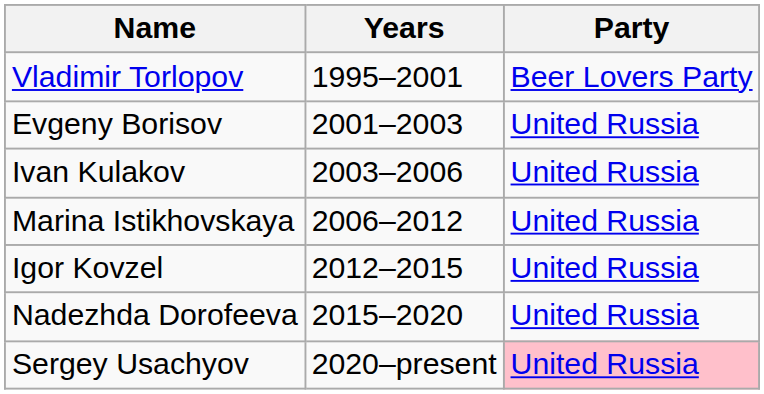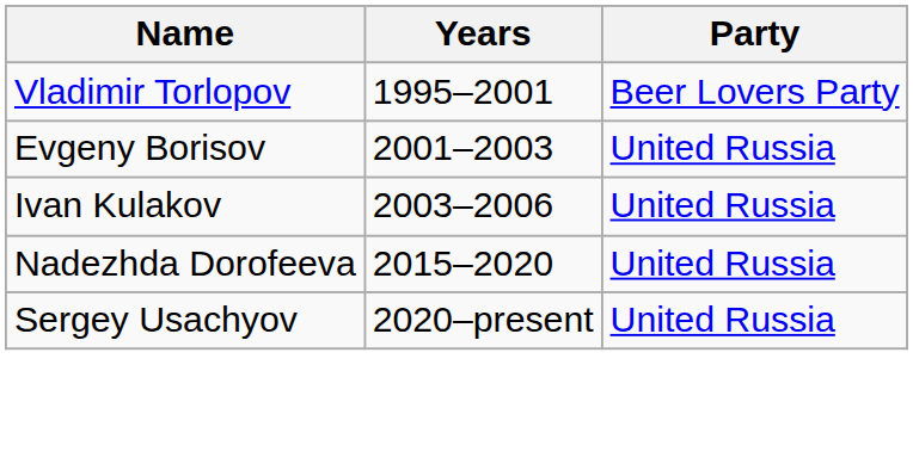 <table class="wikitable">
 <tr>
 <th>Name</th>
 <th>Years</th>
 <th>Party</th>
 </tr>
 <tr>
 <td><a href='#'>Vladimir Torlopov</a></td>
 <td>1995–2001</td>
 <td><a href='#'>Beer Lovers Party</a></td>
 </tr>
 <tr>
 <td>Evgeny Borisov</td>
 <td>2001–2003</td>
 <td><a href='#'>United Russia</a></td>
 </tr>
 <tr>
 <td>Ivan Kulakov</td>
 <td>2003–2006</td>
 <td><a href='#'>United Russia</a></td>
 </tr>
 <tr>
-<td>Marina Istikhovskaya</td>
-<td>2006–2012</td>
-<td><a href='#'>United Russia</a></td>
-</tr>
-<tr>
-<td>Igor Kovzel</td>
-<td>2012–2015</td>
-<td><a href='#'>United Russia</a></td>
-</tr>
-<tr>
 <td>Nadezhda Dorofeeva</td>
 <td>2015–2020</td>
 <td><a href='#'>United Russia</a></td>
 </tr>
 <tr>
 <td>Sergey Usachyov</td>
 <td>2020–present</td>
-<td style="background: pink;"><a href='#'>United Russia</a></td>
+<td><a href='#'>United Russia</a></td>
 </tr>
 </table>
